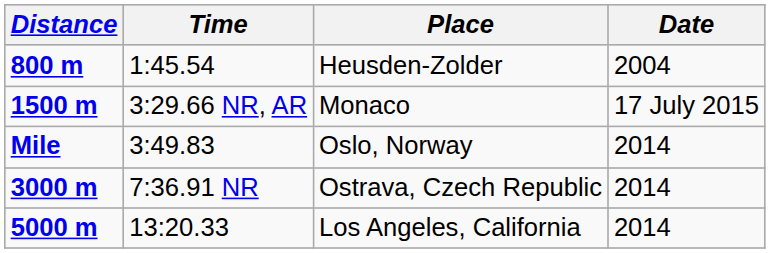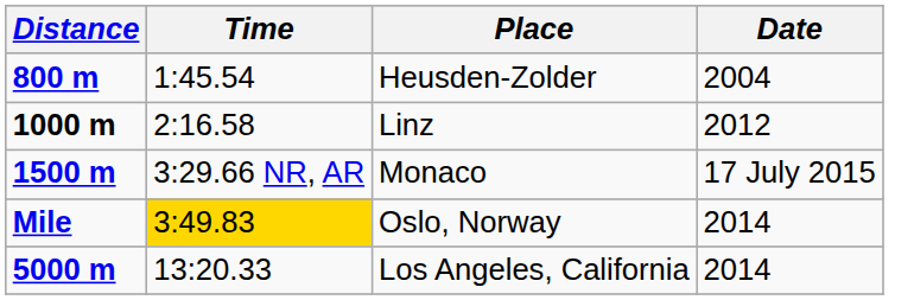 <table class="wikitable">
 <tr>
 <th><em><a href='#'>Distance</a></em></th>
 <th><em>Time</em></th>
 <th><em>Place</em></th>
 <th><em>Date</em></th>
 </tr>
 <tr>
 <td><strong><a href='#'>800 m</a></strong></td>
 <td>1:45.54</td>
 <td>Heusden-Zolder</td>
 <td>2004</td>
 </tr>
 <tr>
+<td><strong>1000 m</strong></td>
+<td>2:16.58</td>
+<td>Linz</td>
+<td>2012</td>
+</tr>
+<tr>
 <td><strong><a href='#'>1500 m</a></strong></td>
 <td>3:29.66 <a href='#'>NR</a>, <a href='#'>AR</a></td>
 <td>Monaco</td>
 <td>17 July 2015</td>
 </tr>
 <tr>
 <td><strong><a href='#'>Mile</a></strong></td>
-<td>3:49.83</td>
+<td style="background: gold;">3:49.83</td>
 <td>Oslo, Norway</td>
-<td>2014</td>
-</tr>
-<tr>
-<td><strong><a href='#'>3000 m</a></strong></td>
-<td>7:36.91 <a href='#'>NR</a></td>
-<td>Ostrava, Czech Republic</td>
 <td>2014</td>
 </tr>
 <tr>
 <td><strong><a href='#'>5000 m</a></strong></td>
 <td>13:20.33</td>
 <td>Los Angeles, California</td>
 <td>2014</td>
 </tr>
 </table>
